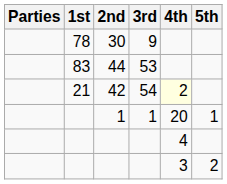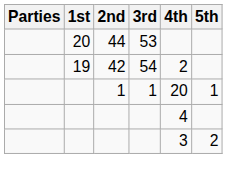 <table class="wikitable" style="text-align:right;">
 <tr>
 <th style="text-align:left;">Parties</th>
 <th>1st</th>
 <th>2nd</th>
 <th>3rd</th>
 <th>4th</th>
 <th>5th</th>
 </tr>
 <tr>
 <td style="text-align:left;"></td>
-<td>78</td>
-<td>30</td>
-<td>9</td>
-<td></td>
-<td></td>
-</tr>
-<tr>
-<td style="text-align:left;"></td>
-<td>83</td>
+<td>20</td>
 <td>44</td>
 <td>53</td>
 <td></td>
 <td></td>
 </tr>
 <tr>
 <td style="text-align:left;"></td>
-<td>21</td>
+<td>19</td>
 <td>42</td>
 <td>54</td>
-<td style="background: lightyellow;">2</td>
+<td>2</td>
 <td></td>
 </tr>
 <tr>
 <td style="text-align:left;"></td>
 <td></td>
 <td>1</td>
 <td>1</td>
 <td>20</td>
 <td>1</td>
 </tr>
 <tr>
 <td style="text-align:left;"></td>
 <td></td>
 <td></td>
 <td></td>
 <td>4</td>
 <td></td>
 </tr>
 <tr>
 <td style="text-align:left;"></td>
 <td></td>
 <td></td>
 <td></td>
 <td>3</td>
 <td>2</td>
 </tr>
 </table>
